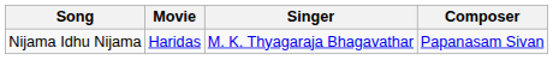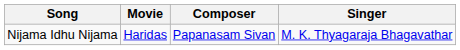 <table class="wikitable">
 <tr>
 <th>Song</th>
 <th>Movie</th>
+<th>Composer</th>
 <th>Singer</th>
-<th>Composer</th>
 </tr>
 <tr>
 <td>Nijama Idhu Nijama</td>
 <td><a href='#'>Haridas</a></td>
+<td><a href='#'>Papanasam Sivan</a></td>
 <td><a href='#'>M. K. Thyagaraja Bhagavathar</a></td>
-<td><a href='#'>Papanasam Sivan</a></td>
 </tr>
 </table>
